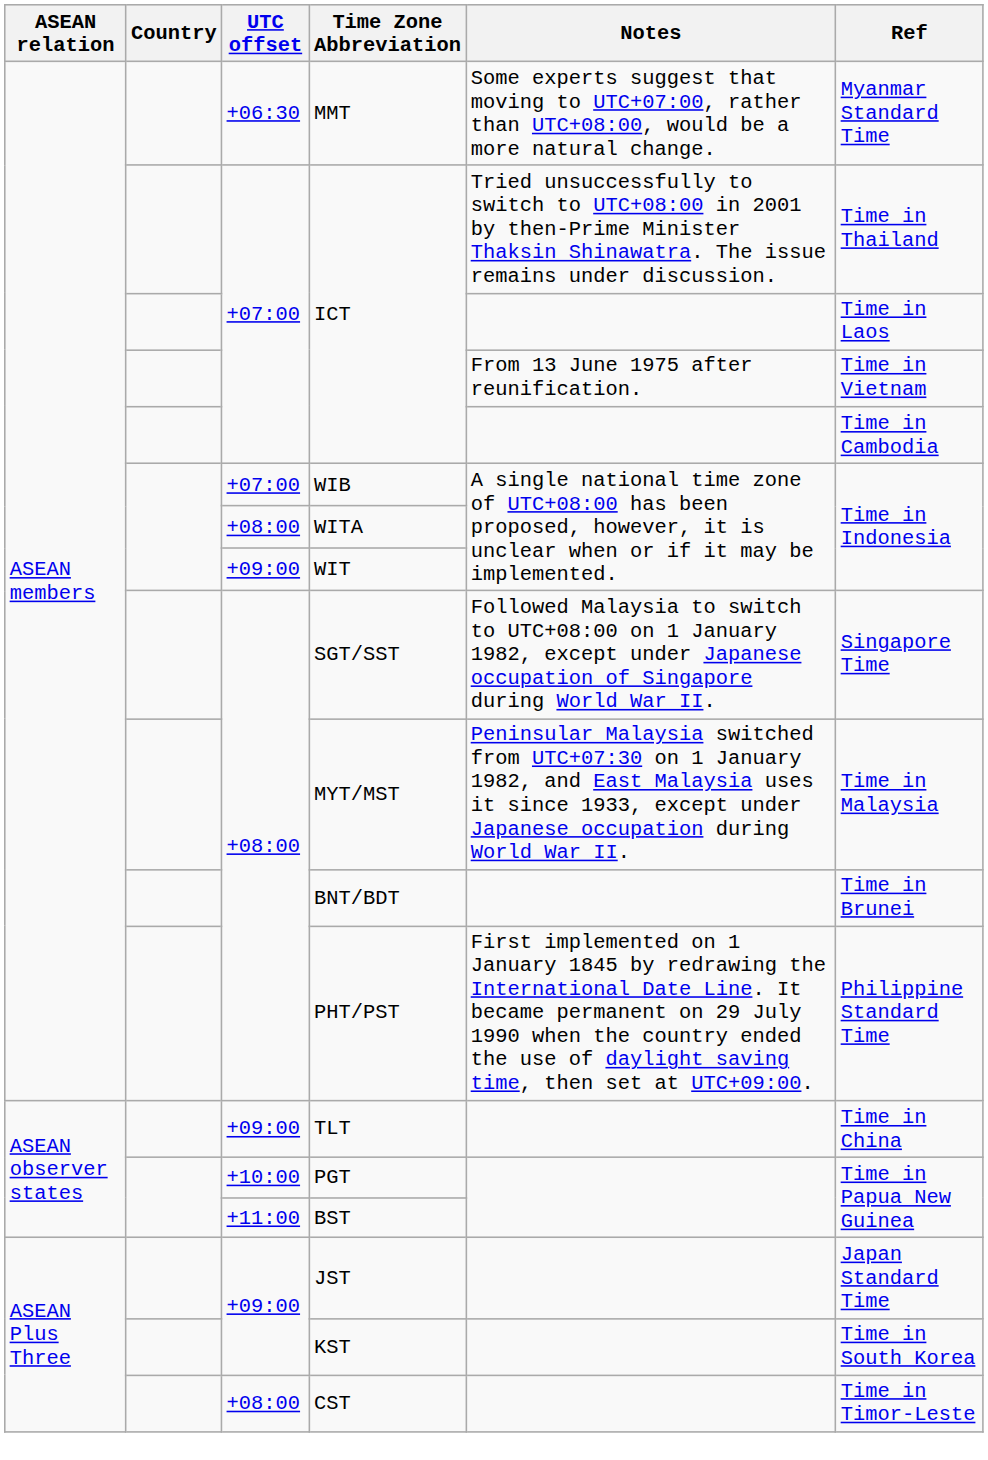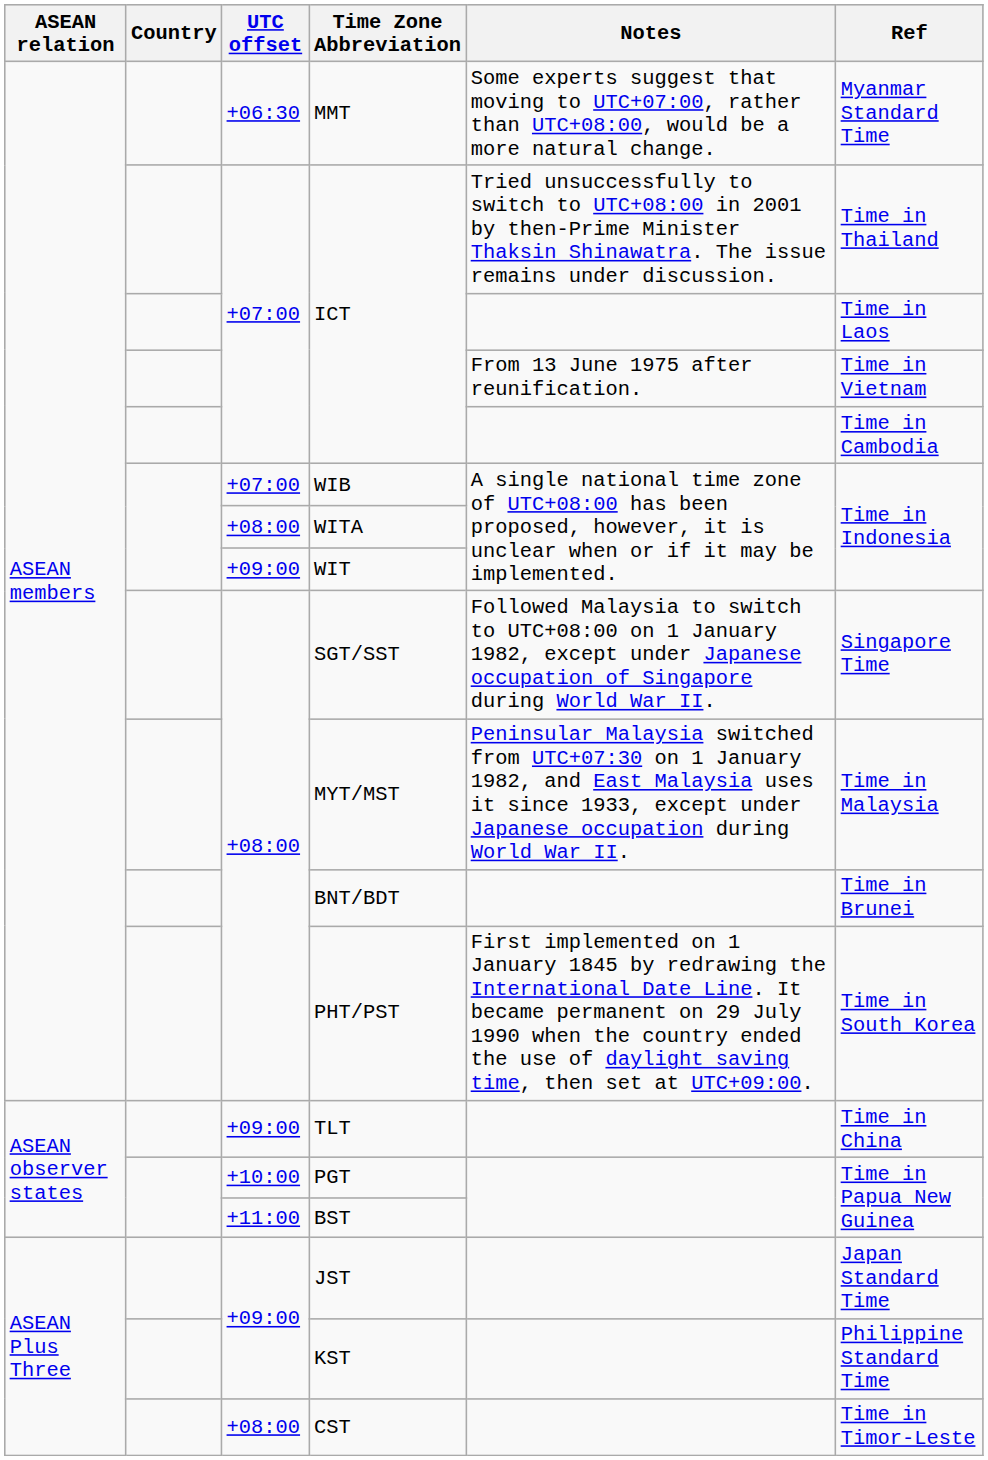 <table class="wikitable sortable"; width=100%>
 <tr>
 <th>ASEAN relation</th>
 <th>Country</th>
 <th><a href='#'>UTC offset</a></th>
 <th>Time Zone<br>Abbreviation</th>
 <th class="unsortable">Notes</th>
 <th class="unsortable">Ref</th>
 </tr>
 <tr>
 <td rowspan=12><a href='#'>ASEAN members</a></td>
 <td></td>
 <td><a href='#'>+06:30</a></td>
 <td>MMT</td>
 <td>Some experts suggest that moving to <a href='#'>UTC+07:00</a>, rather than <a href='#'>UTC+08:00</a>, would be a more natural change.</td>
 <td><a href='#'>Myanmar Standard Time</a></td>
 </tr>
 <tr>
 <td></td>
 <td rowspan=4><a href='#'>+07:00</a></td>
 <td rowspan=4>ICT</td>
 <td>Tried unsuccessfully to switch to <a href='#'>UTC+08:00</a> in 2001 by then-Prime Minister <a href='#'>Thaksin Shinawatra</a>. The issue remains under discussion.</td>
 <td><a href='#'>Time in Thailand</a></td>
 </tr>
 <tr>
 <td></td>
 <td></td>
 <td><a href='#'>Time in Laos</a></td>
 </tr>
 <tr>
 <td></td>
 <td>From 13 June 1975 after reunification.</td>
 <td><a href='#'>Time in Vietnam</a></td>
 </tr>
 <tr>
 <td></td>
 <td></td>
 <td><a href='#'>Time in Cambodia</a></td>
 </tr>
 <tr>
 <td rowspan=3></td>
 <td><a href='#'>+07:00</a></td>
 <td>WIB</td>
 <td rowspan=3>A single national time zone of <a href='#'>UTC+08:00</a> has been proposed, however, it is unclear when or if it may be implemented.</td>
 <td rowspan=3><a href='#'>Time in Indonesia</a></td>
 </tr>
 <tr>
 <td><a href='#'>+08:00</a></td>
 <td>WITA</td>
 </tr>
 <tr>
 <td><a href='#'>+09:00</a></td>
 <td>WIT</td>
 </tr>
 <tr>
 <td></td>
 <td rowspan=4><a href='#'>+08:00</a></td>
 <td>SGT/SST</td>
 <td>Followed Malaysia to switch to UTC+08:00 on 1 January 1982, except under <a href='#'>Japanese occupation of Singapore</a> during <a href='#'>World War II</a>.</td>
 <td><a href='#'>Singapore Time</a></td>
 </tr>
 <tr>
 <td></td>
 <td>MYT/MST</td>
 <td><a href='#'>Peninsular Malaysia</a> switched from <a href='#'>UTC+07:30</a> on 1 January 1982, and <a href='#'>East Malaysia</a> uses it since 1933, except under <a href='#'>Japanese occupation</a> during <a href='#'>World War II</a>.</td>
 <td><a href='#'>Time in Malaysia</a></td>
 </tr>
 <tr>
 <td></td>
 <td>BNT/BDT</td>
 <td></td>
 <td><a href='#'>Time in Brunei</a></td>
 </tr>
 <tr>
 <td></td>
 <td>PHT/PST</td>
 <td>First implemented on 1 January 1845 by redrawing the <a href='#'>International Date Line</a>. It became permanent on 29 July 1990 when the country ended the use of <a href='#'>daylight saving time</a>, then set at <a href='#'>UTC+09:00</a>.</td>
-<td><a href='#'>Philippine Standard Time</a></td>
+<td><a href='#'>Time in South Korea</a></td>
 </tr>
 <tr>
 <td rowspan=3><a href='#'>ASEAN observer states</a></td>
 <td></td>
 <td><a href='#'>+09:00</a></td>
 <td>TLT</td>
 <td></td>
 <td><a href='#'>Time in China</a></td>
 </tr>
 <tr>
 <td rowspan=2></td>
 <td><a href='#'>+10:00</a></td>
 <td>PGT</td>
 <td rowspan=2></td>
 <td rowspan=2><a href='#'>Time in Papua New Guinea</a></td>
 </tr>
 <tr>
 <td><a href='#'>+11:00</a></td>
 <td>BST</td>
 </tr>
 <tr>
 <td rowspan=3><a href='#'>ASEAN Plus Three</a></td>
 <td></td>
 <td rowspan=2><a href='#'>+09:00</a></td>
 <td>JST</td>
 <td></td>
 <td><a href='#'>Japan Standard Time</a></td>
 </tr>
 <tr>
 <td></td>
 <td>KST</td>
 <td></td>
-<td><a href='#'>Time in South Korea</a></td>
+<td><a href='#'>Philippine Standard Time</a></td>
 </tr>
 <tr>
 <td></td>
 <td><a href='#'>+08:00</a></td>
 <td>CST</td>
 <td></td>
 <td><a href='#'>Time in Timor-Leste</a></td>
 </tr>
 </table>
